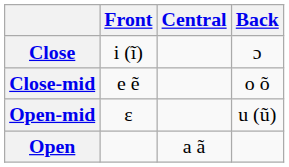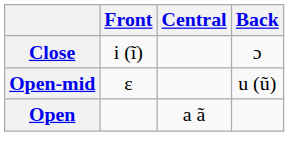 <table class="wikitable" style="text-align:center">
 <tr>
 <th></th>
 <th><a href='#'>Front</a></th>
 <th><a href='#'>Central</a></th>
 <th><a href='#'>Back</a></th>
 </tr>
 <tr>
 <th><a href='#'>Close</a></th>
 <td>i (ĩ)</td>
 <td></td>
 <td>ɔ</td>
 </tr>
 <tr>
-<th><a href='#'>Close-mid</a></th>
-<td>e ẽ</td>
-<td></td>
-<td>o õ</td>
-</tr>
-<tr>
 <th><a href='#'>Open-mid</a></th>
 <td>ɛ</td>
 <td></td>
 <td>u (ũ)</td>
 </tr>
 <tr>
 <th><a href='#'>Open</a></th>
 <td></td>
 <td>a ã</td>
 <td></td>
 </tr>
 </table>
